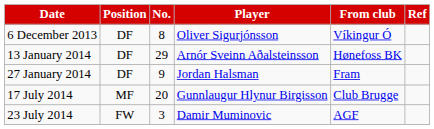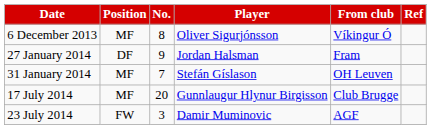 <table class="wikitable sortable">
 <tr>
 <th style="background:#d50000; color:white;"><strong>Date</strong></th>
 <th style="background:#d50000; color:white;"><strong>Position</strong></th>
 <th style="background:#d50000; color:white;"><strong>No.</strong></th>
 <th style="background:#d50000; color:white;"><strong>Player</strong></th>
 <th style="background:#d50000; color:white;"><strong>From club</strong></th>
 <th style="background:#d50000; color:white;"><strong>Ref</strong></th>
 </tr>
 <tr>
 <td>6 December 2013</td>
-<td style="text-align:center;">DF</td>
+<td style="text-align:center;">MF</td>
 <td style="text-align:center;">8</td>
 <td style="text-align:left;"> <a href='#'>Oliver Sigurjónsson</a></td>
 <td style="text-align:left;"> <a href='#'>Víkingur Ó</a></td>
-<td></td>
-</tr>
-<tr>
-<td>13 January 2014</td>
-<td style="text-align:center;">DF</td>
-<td style="text-align:center;">29</td>
-<td style="text-align:left;"> <a href='#'>Arnór Sveinn Aðalsteinsson</a></td>
-<td style="text-align:left;"> <a href='#'>Hønefoss BK</a></td>
 <td></td>
 </tr>
 <tr>
 <td>27 January 2014</td>
 <td style="text-align:center;">DF</td>
 <td style="text-align:center;">9</td>
 <td style="text-align:left;"> <a href='#'>Jordan Halsman</a></td>
 <td style="text-align:left;"> <a href='#'>Fram</a></td>
+<td></td>
+</tr>
+<tr>
+<td>31 January 2014</td>
+<td style="text-align:center;">MF</td>
+<td style="text-align:center;">7</td>
+<td style="text-align:left;"> <a href='#'>Stefán Gíslason</a></td>
+<td style="text-align:left;"> <a href='#'>OH Leuven</a></td>
 <td></td>
 </tr>
 <tr>
 <td>17 July 2014</td>
 <td style="text-align:center;">MF</td>
 <td style="text-align:center;">20</td>
 <td style="text-align:left;"> <a href='#'>Gunnlaugur Hlynur Birgisson</a></td>
 <td style="text-align:left;"> <a href='#'>Club Brugge</a></td>
 <td></td>
 </tr>
 <tr>
 <td>23 July 2014</td>
 <td style="text-align:center;">FW</td>
 <td style="text-align:center;">3</td>
 <td style="text-align:left;"> <a href='#'>Damir Muminovic</a></td>
 <td style="text-align:left;"> <a href='#'>AGF</a></td>
 <td></td>
 </tr>
 </table>
